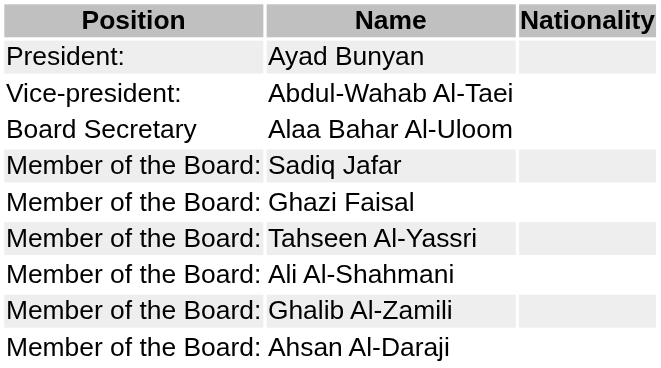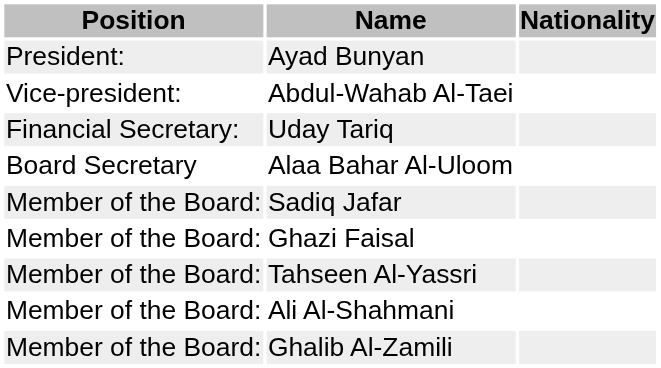 <table class="toccolours">
 <tr>
 <th bgcolor=silver>Position</th>
 <th bgcolor=silver>Name</th>
 <th bgcolor=silver>Nationality</th>
 </tr>
 <tr bgcolor=#eeeeee>
 <td>President:</td>
 <td>Ayad Bunyan</td>
 <td></td>
 </tr>
 <tr>
 <td>Vice-president:</td>
 <td>Abdul-Wahab Al-Taei</td>
+<td></td>
+</tr>
+<tr bgcolor=#eeeeee>
+<td>Financial Secretary:</td>
+<td>Uday Tariq</td>
 <td></td>
 </tr>
 <tr>
 <td>Board Secretary</td>
 <td>Alaa Bahar Al-Uloom</td>
 <td></td>
 </tr>
 <tr bgcolor=#eeeeee>
 <td>Member of the Board:</td>
 <td>Sadiq Jafar</td>
 <td></td>
 </tr>
 <tr>
 <td>Member of the Board:</td>
 <td>Ghazi Faisal</td>
 <td></td>
 </tr>
 <tr bgcolor=#eeeeee>
 <td>Member of the Board:</td>
 <td>Tahseen Al-Yassri</td>
 <td></td>
 </tr>
 <tr>
 <td>Member of the Board:</td>
 <td>Ali Al-Shahmani</td>
 <td></td>
 </tr>
 <tr bgcolor=#eeeeee>
 <td>Member of the Board:</td>
 <td>Ghalib Al-Zamili</td>
 <td></td>
 </tr>
-<tr>
-<td>Member of the Board:</td>
-<td>Ahsan Al-Daraji</td>
-<td></td>
-</tr>
 </table>
